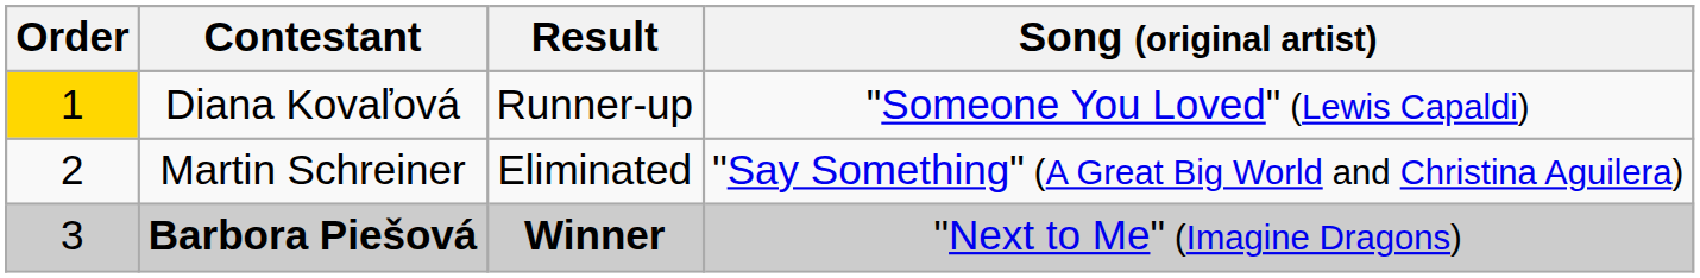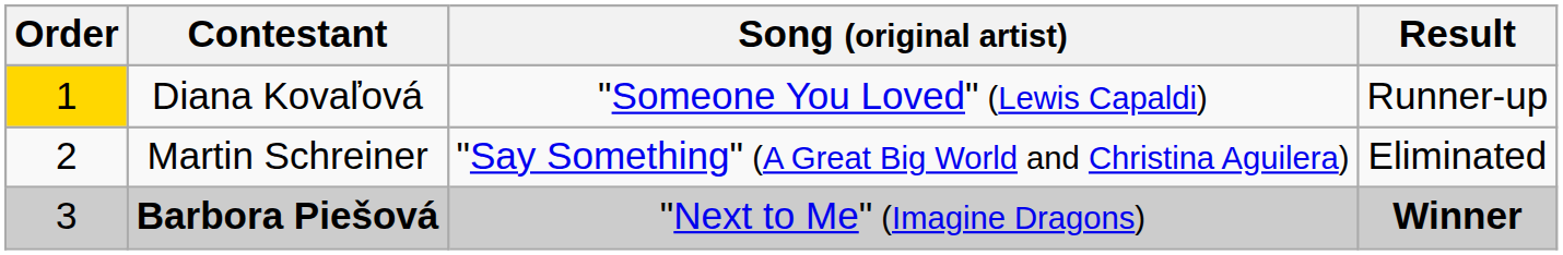 <table class="wikitable plainrowheaders" style="text-align:center;">
 <tr>
 <th scope="col">Order</th>
 <th scope="col">Contestant</th>
+<th scope="col">Song <small>(original artist)</small></th>
 <th scope="col">Result</th>
-<th scope="col">Song <small>(original artist)</small></th>
 </tr>
 <tr>
 <td style="background: gold;">1</td>
 <td>Diana Kovaľová</td>
+<td>"<a href='#'>Someone You Loved</a>"<small> (<a href='#'>Lewis Capaldi</a>)</small></td>
 <td>Runner-up</td>
-<td>"<a href='#'>Someone You Loved</a>"<small> (<a href='#'>Lewis Capaldi</a>)</small></td>
 </tr>
 <tr>
 <td>2</td>
 <td>Martin Schreiner</td>
+<td>"<a href='#'>Say Something</a>"<small> (<a href='#'>A Great Big World</a> and <a href='#'>Christina Aguilera</a>)</small></td>
 <td>Eliminated</td>
-<td>"<a href='#'>Say Something</a>"<small> (<a href='#'>A Great Big World</a> and <a href='#'>Christina Aguilera</a>)</small></td>
 </tr>
 <tr style="background:#ccc;">
 <td>3</td>
 <td><strong>Barbora Piešová</strong></td>
+<td>"<a href='#'>Next to Me</a>"<small> (<a href='#'>Imagine Dragons</a>)</small></td>
 <td><strong>Winner</strong></td>
-<td>"<a href='#'>Next to Me</a>"<small> (<a href='#'>Imagine Dragons</a>)</small></td>
 </tr>
 </table>
